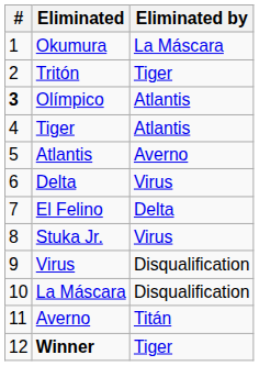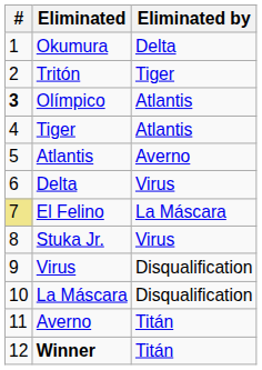 <table class="wikitable sortable">
 <tr>
 <th data-sort-type="number" scope="col">#</th>
 <th scope="col">Eliminated</th>
 <th scope="col">Eliminated by</th>
 </tr>
 <tr>
 <td>1</td>
 <td><a href='#'>Okumura</a></td>
-<td><a href='#'>La Máscara</a></td>
+<td><a href='#'>Delta</a></td>
 </tr>
 <tr>
 <td>2</td>
 <td><a href='#'>Tritón</a></td>
 <td><a href='#'>Tiger</a></td>
 </tr>
 <tr>
 <td><strong>3</strong></td>
 <td><a href='#'>Olímpico</a></td>
 <td><a href='#'>Atlantis</a></td>
 </tr>
 <tr>
 <td>4</td>
 <td><a href='#'>Tiger</a></td>
 <td><a href='#'>Atlantis</a></td>
 </tr>
 <tr>
 <td>5</td>
 <td><a href='#'>Atlantis</a></td>
 <td><a href='#'>Averno</a></td>
 </tr>
 <tr>
 <td>6</td>
 <td><a href='#'>Delta</a></td>
 <td><a href='#'>Virus</a></td>
 </tr>
 <tr>
-<td>7</td>
+<td style="background: khaki;">7</td>
 <td><a href='#'>El Felino</a></td>
-<td><a href='#'>Delta</a></td>
+<td><a href='#'>La Máscara</a></td>
 </tr>
 <tr>
 <td>8</td>
 <td><a href='#'>Stuka Jr.</a></td>
 <td><a href='#'>Virus</a></td>
 </tr>
 <tr>
 <td>9</td>
 <td><a href='#'>Virus</a></td>
 <td>Disqualification</td>
 </tr>
 <tr>
 <td>10</td>
 <td><a href='#'>La Máscara</a></td>
 <td>Disqualification</td>
 </tr>
 <tr>
 <td>11</td>
 <td><a href='#'>Averno</a></td>
 <td><a href='#'>Titán</a></td>
 </tr>
 <tr>
 <td>12</td>
 <td><strong>Winner</strong></td>
-<td><a href='#'>Tiger</a></td>
+<td><a href='#'>Titán</a></td>
 </tr>
 </table>
